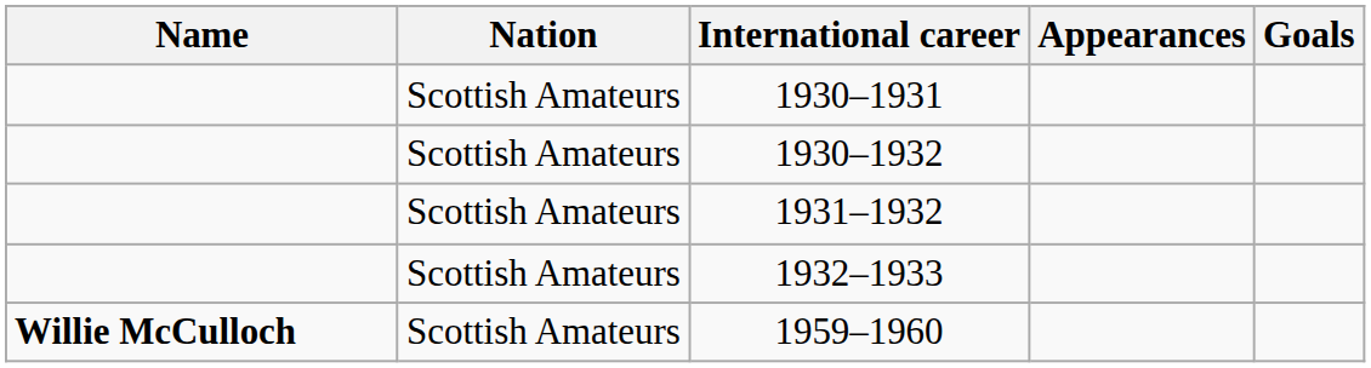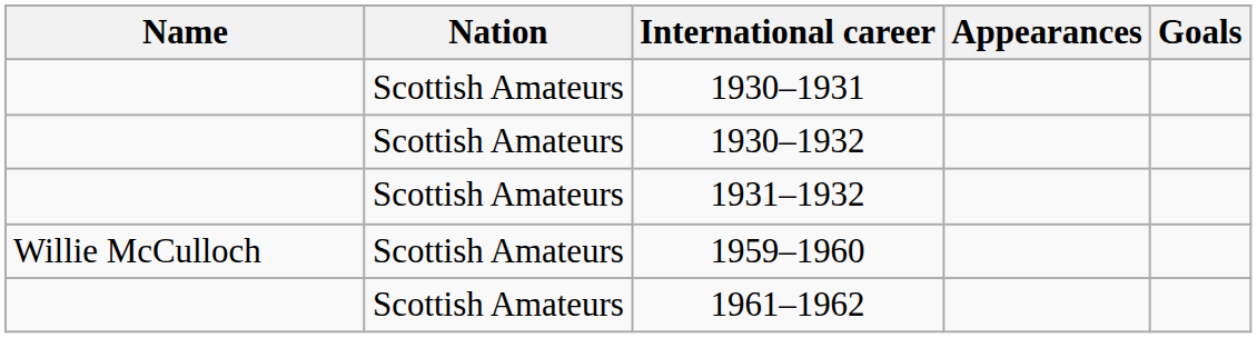 <table class="wikitable sortable" style="text-align: center;">
 <tr>
 <th style="width:10em">Name</th>
 <th>Nation</th>
 <th>International career</th>
 <th>Appearances</th>
 <th>Goals</th>
 </tr>
 <tr>
 <td align="left"></td>
 <td align="left"> Scottish Amateurs</td>
 <td>1930–1931</td>
 <td></td>
 <td></td>
 </tr>
 <tr>
 <td align="left"></td>
 <td align="left"> Scottish Amateurs</td>
 <td>1930–1932</td>
 <td></td>
 <td></td>
 </tr>
 <tr>
 <td align="left"></td>
 <td align="left"> Scottish Amateurs</td>
 <td>1931–1932</td>
 <td></td>
 <td></td>
 </tr>
 <tr>
-<td align="left"></td>
-<td align="left"> Scottish Amateurs</td>
-<td>1932–1933</td>
-<td></td>
-<td></td>
-</tr>
-<tr>
-<td align="left"><strong>Willie McCulloch</strong></td>
+<td align="left">Willie McCulloch</td>
 <td align="left"> Scottish Amateurs</td>
 <td>1959–1960</td>
 <td></td>
 <td></td>
 </tr>
+<tr>
+<td align="left"></td>
+<td align="left"> Scottish Amateurs</td>
+<td>1961–1962</td>
+<td></td>
+<td></td>
+</tr>
 </table>
